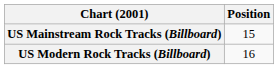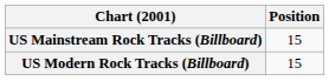 <table class="wikitable plainrowheaders" style="text-align:center">
 <tr>
 <th>Chart (2001)</th>
 <th>Position</th>
 </tr>
 <tr>
 <th scope="row">US Mainstream Rock Tracks (<em>Billboard</em>)</th>
 <td>15</td>
 </tr>
 <tr>
 <th scope="row">US Modern Rock Tracks (<em>Billboard</em>)</th>
-<td>16</td>
+<td>15</td>
 </tr>
 </table>
